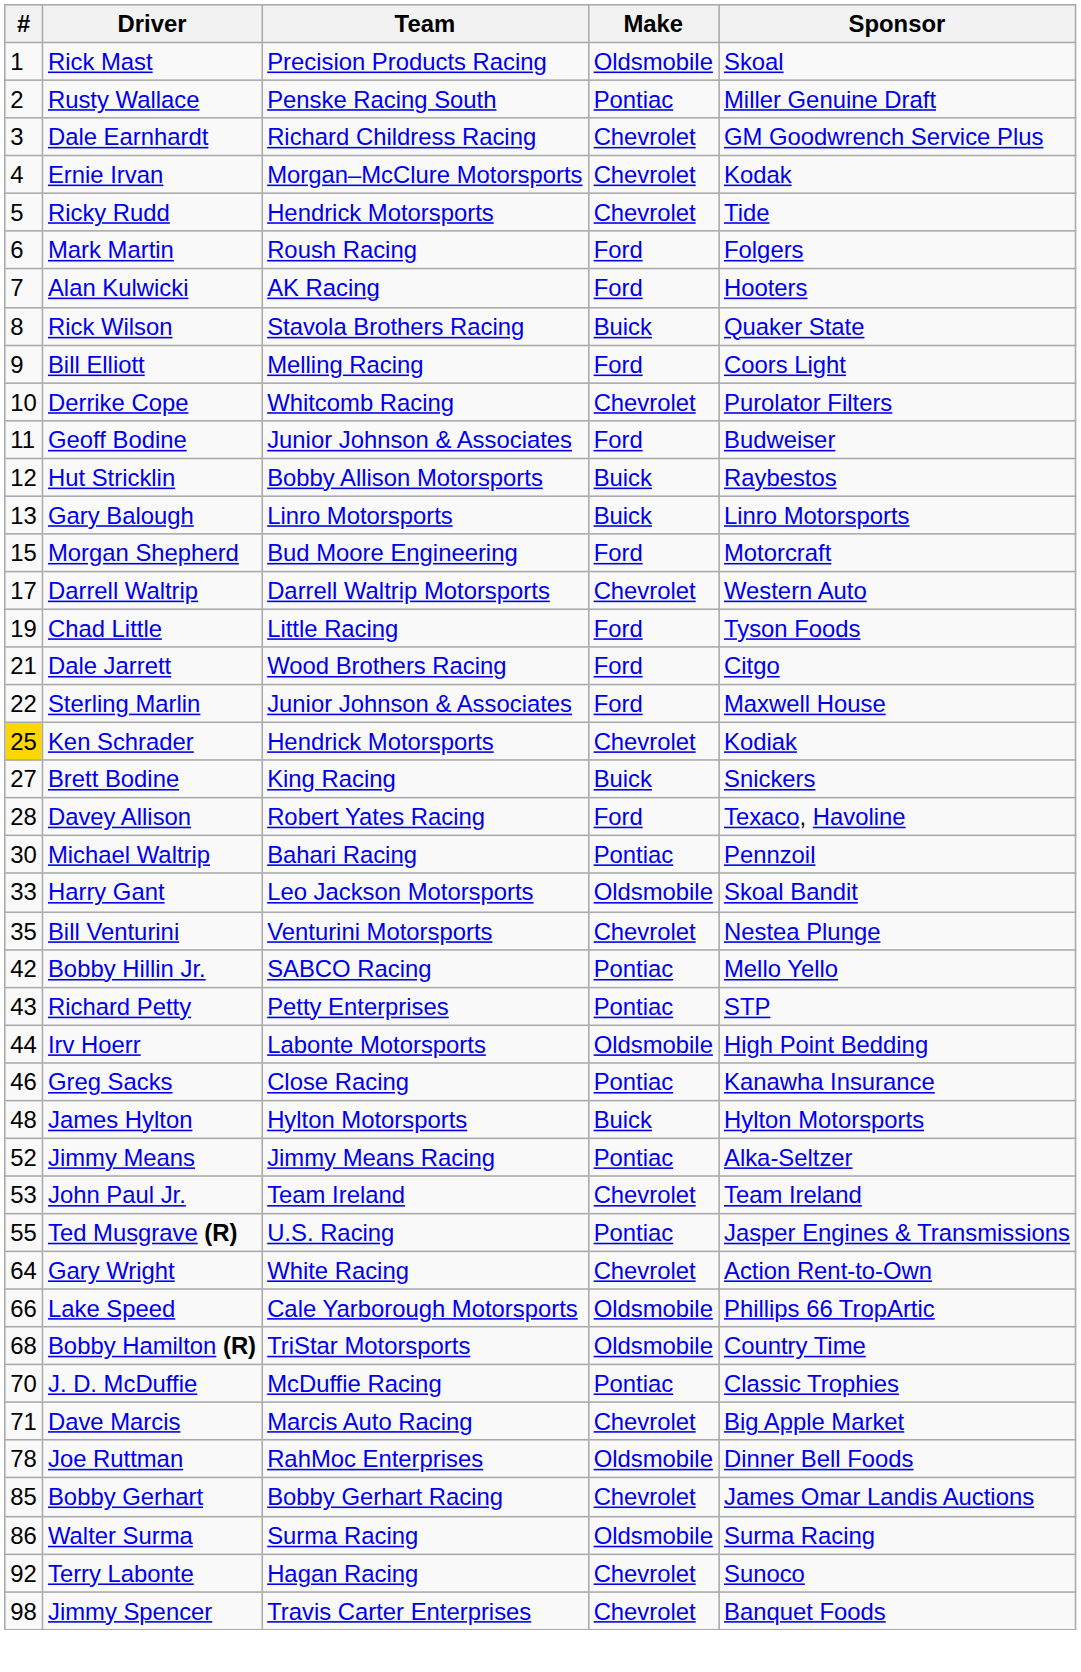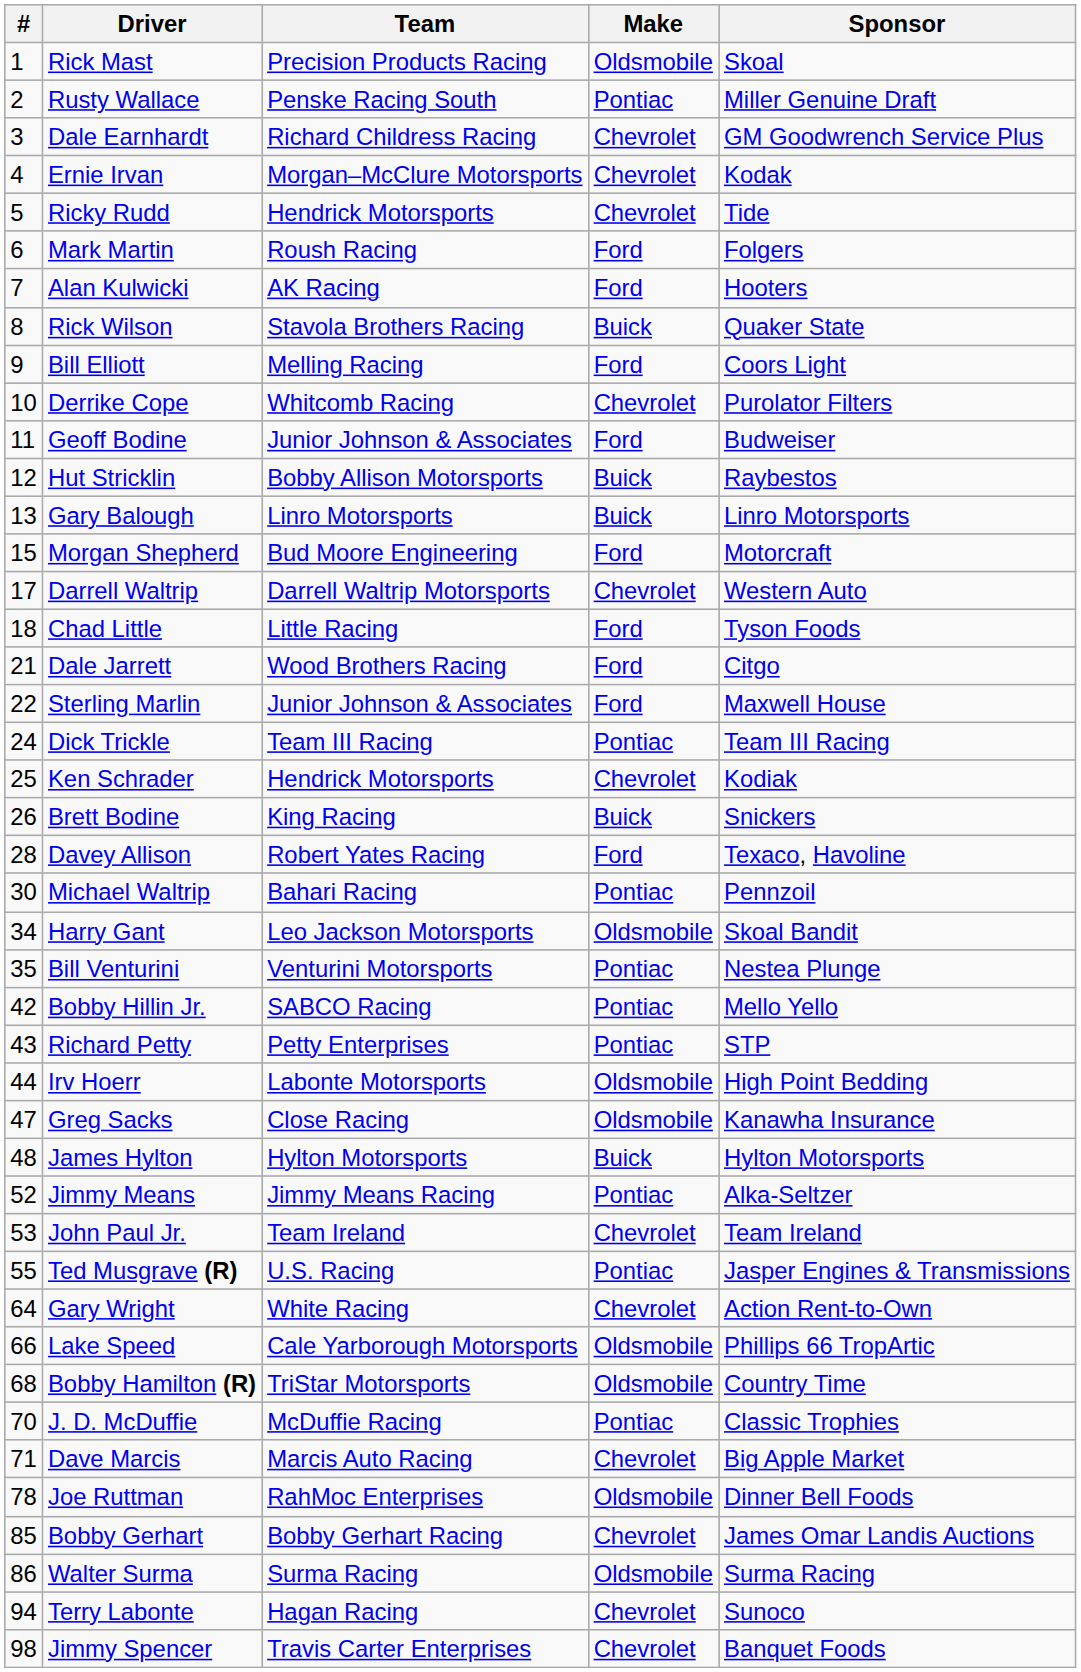 <table class="wikitable" style="font-size:95%">
 <tr>
 <th>#</th>
 <th>Driver</th>
 <th>Team</th>
 <th>Make</th>
 <th>Sponsor</th>
 </tr>
 <tr>
 <td>1</td>
 <td><a href='#'>Rick Mast</a></td>
 <td><a href='#'>Precision Products Racing</a></td>
 <td><a href='#'>Oldsmobile</a></td>
 <td><a href='#'>Skoal</a></td>
 </tr>
 <tr>
 <td>2</td>
 <td><a href='#'>Rusty Wallace</a></td>
 <td><a href='#'>Penske Racing South</a></td>
 <td><a href='#'>Pontiac</a></td>
 <td><a href='#'>Miller Genuine Draft</a></td>
 </tr>
 <tr>
 <td>3</td>
 <td><a href='#'>Dale Earnhardt</a></td>
 <td><a href='#'>Richard Childress Racing</a></td>
 <td><a href='#'>Chevrolet</a></td>
 <td><a href='#'>GM Goodwrench Service Plus</a></td>
 </tr>
 <tr>
 <td>4</td>
 <td><a href='#'>Ernie Irvan</a></td>
 <td><a href='#'>Morgan–McClure Motorsports</a></td>
 <td><a href='#'>Chevrolet</a></td>
 <td><a href='#'>Kodak</a></td>
 </tr>
 <tr>
 <td>5</td>
 <td><a href='#'>Ricky Rudd</a></td>
 <td><a href='#'>Hendrick Motorsports</a></td>
 <td><a href='#'>Chevrolet</a></td>
 <td><a href='#'>Tide</a></td>
 </tr>
 <tr>
 <td>6</td>
 <td><a href='#'>Mark Martin</a></td>
 <td><a href='#'>Roush Racing</a></td>
 <td><a href='#'>Ford</a></td>
 <td><a href='#'>Folgers</a></td>
 </tr>
 <tr>
 <td>7</td>
 <td><a href='#'>Alan Kulwicki</a></td>
 <td><a href='#'>AK Racing</a></td>
 <td><a href='#'>Ford</a></td>
 <td><a href='#'>Hooters</a></td>
 </tr>
 <tr>
 <td>8</td>
 <td><a href='#'>Rick Wilson</a></td>
 <td><a href='#'>Stavola Brothers Racing</a></td>
 <td><a href='#'>Buick</a></td>
 <td><a href='#'>Quaker State</a></td>
 </tr>
 <tr>
 <td>9</td>
 <td><a href='#'>Bill Elliott</a></td>
 <td><a href='#'>Melling Racing</a></td>
 <td><a href='#'>Ford</a></td>
 <td><a href='#'>Coors Light</a></td>
 </tr>
 <tr>
 <td>10</td>
 <td><a href='#'>Derrike Cope</a></td>
 <td><a href='#'>Whitcomb Racing</a></td>
 <td><a href='#'>Chevrolet</a></td>
 <td><a href='#'>Purolator Filters</a></td>
 </tr>
 <tr>
 <td>11</td>
 <td><a href='#'>Geoff Bodine</a></td>
 <td><a href='#'>Junior Johnson & Associates</a></td>
 <td><a href='#'>Ford</a></td>
 <td><a href='#'>Budweiser</a></td>
 </tr>
 <tr>
 <td>12</td>
 <td><a href='#'>Hut Stricklin</a></td>
 <td><a href='#'>Bobby Allison Motorsports</a></td>
 <td><a href='#'>Buick</a></td>
 <td><a href='#'>Raybestos</a></td>
 </tr>
 <tr>
 <td>13</td>
 <td><a href='#'>Gary Balough</a></td>
 <td><a href='#'>Linro Motorsports</a></td>
 <td><a href='#'>Buick</a></td>
 <td><a href='#'>Linro Motorsports</a></td>
 </tr>
 <tr>
 <td>15</td>
 <td><a href='#'>Morgan Shepherd</a></td>
 <td><a href='#'>Bud Moore Engineering</a></td>
 <td><a href='#'>Ford</a></td>
 <td><a href='#'>Motorcraft</a></td>
 </tr>
 <tr>
 <td>17</td>
 <td><a href='#'>Darrell Waltrip</a></td>
 <td><a href='#'>Darrell Waltrip Motorsports</a></td>
 <td><a href='#'>Chevrolet</a></td>
 <td><a href='#'>Western Auto</a></td>
 </tr>
 <tr>
-<td>19</td>
+<td>18</td>
 <td><a href='#'>Chad Little</a></td>
 <td><a href='#'>Little Racing</a></td>
 <td><a href='#'>Ford</a></td>
 <td><a href='#'>Tyson Foods</a></td>
 </tr>
 <tr>
 <td>21</td>
 <td><a href='#'>Dale Jarrett</a></td>
 <td><a href='#'>Wood Brothers Racing</a></td>
 <td><a href='#'>Ford</a></td>
 <td><a href='#'>Citgo</a></td>
 </tr>
 <tr>
 <td>22</td>
 <td><a href='#'>Sterling Marlin</a></td>
 <td><a href='#'>Junior Johnson & Associates</a></td>
 <td><a href='#'>Ford</a></td>
 <td><a href='#'>Maxwell House</a></td>
 </tr>
 <tr>
-<td style="background: gold;">25</td>
+<td>24</td>
+<td><a href='#'>Dick Trickle</a></td>
+<td><a href='#'>Team III Racing</a></td>
+<td><a href='#'>Pontiac</a></td>
+<td><a href='#'>Team III Racing</a></td>
+</tr>
+<tr>
+<td>25</td>
 <td><a href='#'>Ken Schrader</a></td>
 <td><a href='#'>Hendrick Motorsports</a></td>
 <td><a href='#'>Chevrolet</a></td>
 <td><a href='#'>Kodiak</a></td>
 </tr>
 <tr>
-<td>27</td>
+<td>26</td>
 <td><a href='#'>Brett Bodine</a></td>
 <td><a href='#'>King Racing</a></td>
 <td><a href='#'>Buick</a></td>
 <td><a href='#'>Snickers</a></td>
 </tr>
 <tr>
 <td>28</td>
 <td><a href='#'>Davey Allison</a></td>
 <td><a href='#'>Robert Yates Racing</a></td>
 <td><a href='#'>Ford</a></td>
 <td><a href='#'>Texaco</a>, <a href='#'>Havoline</a></td>
 </tr>
 <tr>
 <td>30</td>
 <td><a href='#'>Michael Waltrip</a></td>
 <td><a href='#'>Bahari Racing</a></td>
 <td><a href='#'>Pontiac</a></td>
 <td><a href='#'>Pennzoil</a></td>
 </tr>
 <tr>
-<td>33</td>
+<td>34</td>
 <td><a href='#'>Harry Gant</a></td>
 <td><a href='#'>Leo Jackson Motorsports</a></td>
 <td><a href='#'>Oldsmobile</a></td>
 <td><a href='#'>Skoal Bandit</a></td>
 </tr>
 <tr>
 <td>35</td>
 <td><a href='#'>Bill Venturini</a></td>
 <td><a href='#'>Venturini Motorsports</a></td>
-<td><a href='#'>Chevrolet</a></td>
+<td><a href='#'>Pontiac</a></td>
 <td><a href='#'>Nestea Plunge</a></td>
 </tr>
 <tr>
 <td>42</td>
 <td><a href='#'>Bobby Hillin Jr.</a></td>
 <td><a href='#'>SABCO Racing</a></td>
 <td><a href='#'>Pontiac</a></td>
 <td><a href='#'>Mello Yello</a></td>
 </tr>
 <tr>
 <td>43</td>
 <td><a href='#'>Richard Petty</a></td>
 <td><a href='#'>Petty Enterprises</a></td>
 <td><a href='#'>Pontiac</a></td>
 <td><a href='#'>STP</a></td>
 </tr>
 <tr>
 <td>44</td>
 <td><a href='#'>Irv Hoerr</a></td>
 <td><a href='#'>Labonte Motorsports</a></td>
 <td><a href='#'>Oldsmobile</a></td>
 <td><a href='#'>High Point Bedding</a></td>
 </tr>
 <tr>
-<td>46</td>
+<td>47</td>
 <td><a href='#'>Greg Sacks</a></td>
 <td><a href='#'>Close Racing</a></td>
-<td><a href='#'>Pontiac</a></td>
+<td><a href='#'>Oldsmobile</a></td>
 <td><a href='#'>Kanawha Insurance</a></td>
 </tr>
 <tr>
 <td>48</td>
 <td><a href='#'>James Hylton</a></td>
 <td><a href='#'>Hylton Motorsports</a></td>
 <td><a href='#'>Buick</a></td>
 <td><a href='#'>Hylton Motorsports</a></td>
 </tr>
 <tr>
 <td>52</td>
 <td><a href='#'>Jimmy Means</a></td>
 <td><a href='#'>Jimmy Means Racing</a></td>
 <td><a href='#'>Pontiac</a></td>
 <td><a href='#'>Alka-Seltzer</a></td>
 </tr>
 <tr>
 <td>53</td>
 <td><a href='#'>John Paul Jr.</a></td>
 <td><a href='#'>Team Ireland</a></td>
 <td><a href='#'>Chevrolet</a></td>
 <td><a href='#'>Team Ireland</a></td>
 </tr>
 <tr>
 <td>55</td>
 <td><a href='#'>Ted Musgrave</a> <strong>(R)</strong></td>
 <td><a href='#'>U.S. Racing</a></td>
 <td><a href='#'>Pontiac</a></td>
 <td><a href='#'>Jasper Engines & Transmissions</a></td>
 </tr>
 <tr>
 <td>64</td>
 <td><a href='#'>Gary Wright</a></td>
 <td><a href='#'>White Racing</a></td>
 <td><a href='#'>Chevrolet</a></td>
 <td><a href='#'>Action Rent-to-Own</a></td>
 </tr>
 <tr>
 <td>66</td>
 <td><a href='#'>Lake Speed</a></td>
 <td><a href='#'>Cale Yarborough Motorsports</a></td>
 <td><a href='#'>Oldsmobile</a></td>
 <td><a href='#'>Phillips 66 TropArtic</a></td>
 </tr>
 <tr>
 <td>68</td>
 <td><a href='#'>Bobby Hamilton</a> <strong>(R)</strong></td>
 <td><a href='#'>TriStar Motorsports</a></td>
 <td><a href='#'>Oldsmobile</a></td>
 <td><a href='#'>Country Time</a></td>
 </tr>
 <tr>
 <td>70</td>
 <td><a href='#'>J. D. McDuffie</a></td>
 <td><a href='#'>McDuffie Racing</a></td>
 <td><a href='#'>Pontiac</a></td>
 <td><a href='#'>Classic Trophies</a></td>
 </tr>
 <tr>
 <td>71</td>
 <td><a href='#'>Dave Marcis</a></td>
 <td><a href='#'>Marcis Auto Racing</a></td>
 <td><a href='#'>Chevrolet</a></td>
 <td><a href='#'>Big Apple Market</a></td>
 </tr>
 <tr>
 <td>78</td>
 <td><a href='#'>Joe Ruttman</a></td>
 <td><a href='#'>RahMoc Enterprises</a></td>
 <td><a href='#'>Oldsmobile</a></td>
 <td><a href='#'>Dinner Bell Foods</a></td>
 </tr>
 <tr>
 <td>85</td>
 <td><a href='#'>Bobby Gerhart</a></td>
 <td><a href='#'>Bobby Gerhart Racing</a></td>
 <td><a href='#'>Chevrolet</a></td>
 <td><a href='#'>James Omar Landis Auctions</a></td>
 </tr>
 <tr>
 <td>86</td>
 <td><a href='#'>Walter Surma</a></td>
 <td><a href='#'>Surma Racing</a></td>
 <td><a href='#'>Oldsmobile</a></td>
 <td><a href='#'>Surma Racing</a></td>
 </tr>
 <tr>
-<td>92</td>
+<td>94</td>
 <td><a href='#'>Terry Labonte</a></td>
 <td><a href='#'>Hagan Racing</a></td>
 <td><a href='#'>Chevrolet</a></td>
 <td><a href='#'>Sunoco</a></td>
 </tr>
 <tr>
 <td>98</td>
 <td><a href='#'>Jimmy Spencer</a></td>
 <td><a href='#'>Travis Carter Enterprises</a></td>
 <td><a href='#'>Chevrolet</a></td>
 <td><a href='#'>Banquet Foods</a></td>
 </tr>
 </table>
